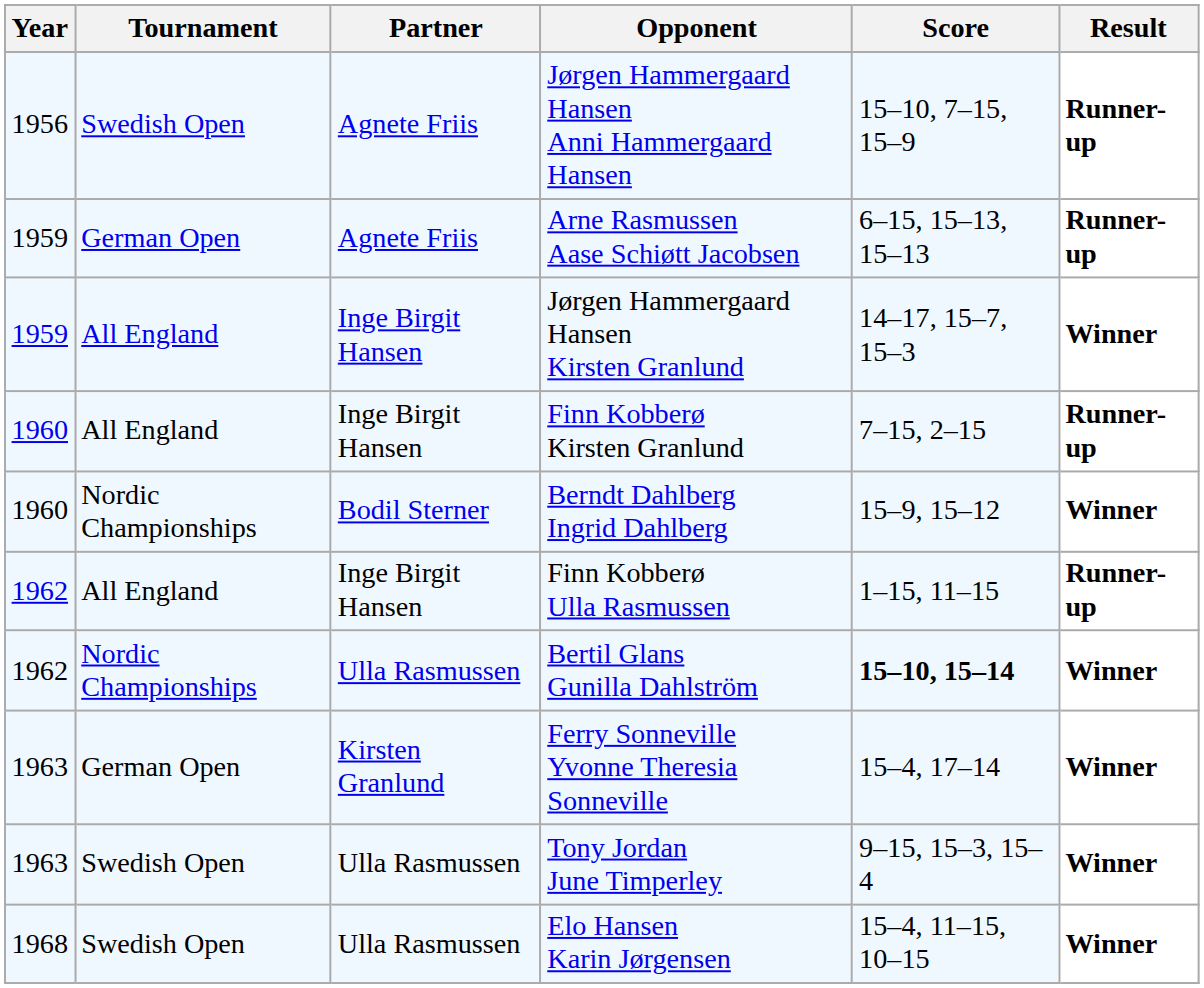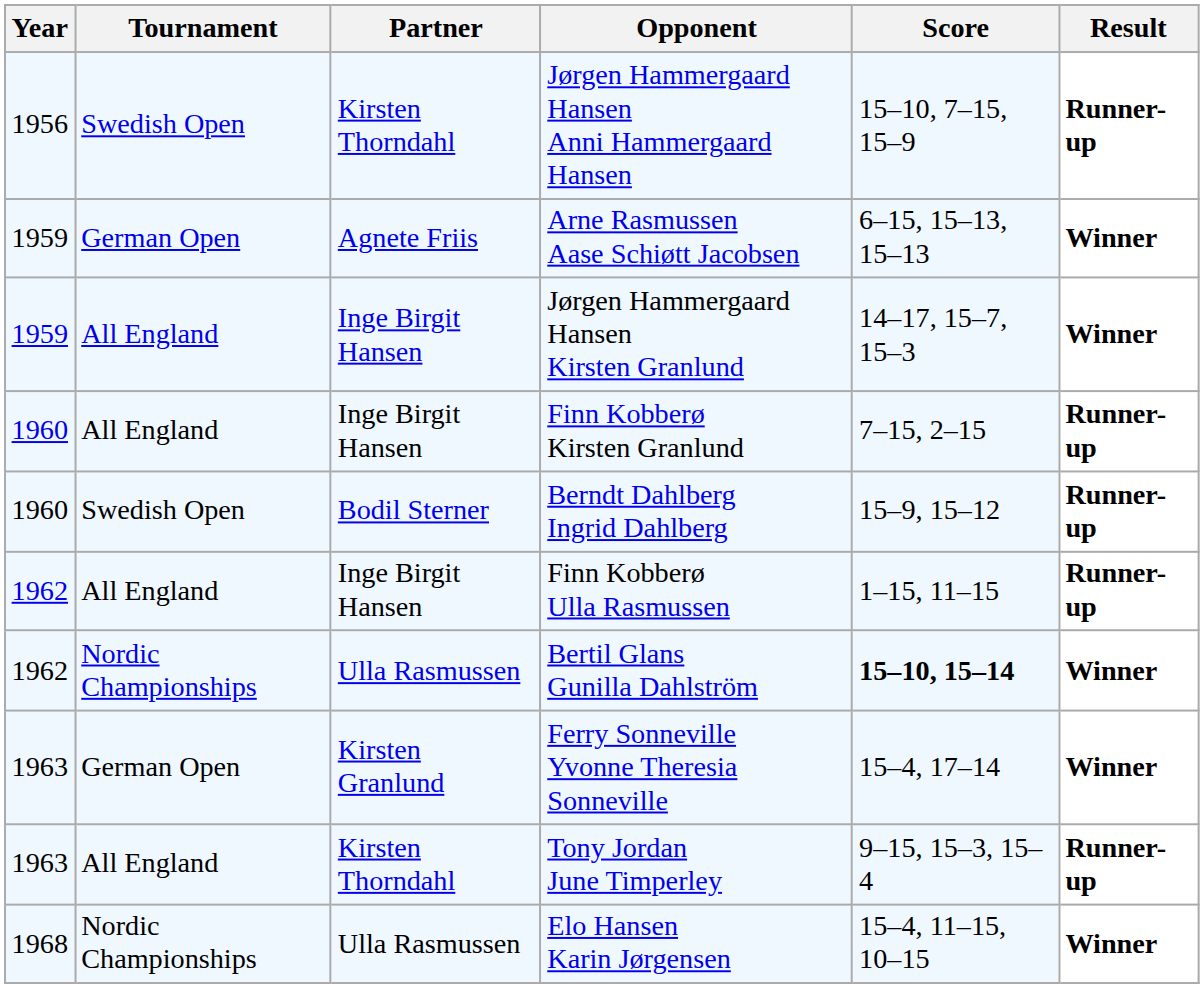 <table class="sortable wikitable" style="font-size: 90%;">
 <tr>
 <th>Year</th>
 <th>Tournament</th>
 <th>Partner</th>
 <th>Opponent</th>
 <th>Score</th>
 <th>Result</th>
 </tr>
 <tr style="background:#f0f8ff;">
 <td align="center">1956</td>
 <td align="left"><a href='#'>Swedish Open</a></td>
-<td align="left"> <a href='#'>Agnete Friis</a></td>
+<td align="left"> <a href='#'>Kirsten Thorndahl</a></td>
 <td align="left"> <a href='#'>Jørgen Hammergaard Hansen</a><br> <a href='#'>Anni Hammergaard Hansen</a></td>
 <td align="left">15–10, 7–15, 15–9</td>
 <td style="text-align:left; background: white"> <strong>Runner-up</strong></td>
 </tr>
 <tr style="background:#f0f8ff;">
 <td align="center">1959</td>
 <td align="left"><a href='#'>German Open</a></td>
 <td align="left"> <a href='#'>Agnete Friis</a></td>
 <td align="left"> <a href='#'>Arne Rasmussen</a><br> <a href='#'>Aase Schiøtt Jacobsen</a></td>
 <td align="left">6–15, 15–13, 15–13</td>
-<td style="text-align:left; background: white"> <strong>Runner-up</strong></td>
+<td style="text-align:left; background: white"> <strong>Winner</strong></td>
 </tr>
 <tr style="background:#f0f8ff;">
 <td align="center"><a href='#'>1959</a></td>
 <td align="left"><a href='#'>All England</a></td>
 <td align="left"> <a href='#'>Inge Birgit Hansen</a></td>
 <td align="left"> Jørgen Hammergaard Hansen<br> <a href='#'>Kirsten Granlund</a></td>
 <td align="left">14–17, 15–7, 15–3</td>
 <td style="text-align:left; background:white"> <strong>Winner</strong></td>
 </tr>
 <tr style="background:#f0f8ff;">
 <td align="center"><a href='#'>1960</a></td>
 <td align="left">All England</td>
 <td align="left"> Inge Birgit Hansen</td>
 <td align="left"> <a href='#'>Finn Kobberø</a><br> Kirsten Granlund</td>
 <td align="left">7–15, 2–15</td>
 <td style="text-align:left; background: white"> <strong>Runner-up</strong></td>
 </tr>
 <tr style="background:#f0f8ff;">
 <td align="center">1960</td>
-<td align="left">Nordic Championships</td>
+<td align="left">Swedish Open</td>
 <td align="left"> <a href='#'>Bodil Sterner</a></td>
 <td align="left"> <a href='#'>Berndt Dahlberg</a><br> <a href='#'>Ingrid Dahlberg</a></td>
 <td align="left">15–9, 15–12</td>
-<td style="text-align:left; background: white"> <strong>Winner</strong></td>
+<td style="text-align:left; background: white"> <strong>Runner-up</strong></td>
 </tr>
 <tr style="background:#f0f8ff;">
 <td align="center"><a href='#'>1962</a></td>
 <td align="left">All England</td>
 <td align="left"> Inge Birgit Hansen</td>
 <td align="left"> Finn Kobberø<br> <a href='#'>Ulla Rasmussen</a></td>
 <td align="left">1–15, 11–15</td>
 <td style="text-align:left; background: white"> <strong>Runner-up</strong></td>
 </tr>
 <tr style="background:#f0f8ff;">
 <td align="center">1962</td>
 <td align="left"><a href='#'>Nordic Championships</a></td>
 <td align="left"> <a href='#'>Ulla Rasmussen</a></td>
 <td align="left"> <a href='#'>Bertil Glans</a><br> <a href='#'>Gunilla Dahlström</a></td>
 <td align="left"><strong>15–10, 15–14</strong></td>
 <td style="text-align:left; background:white"> <strong>Winner</strong></td>
 </tr>
 <tr style="background:#f0f8ff;">
 <td align="center">1963</td>
 <td align="left">German Open</td>
 <td align="left"> <a href='#'>Kirsten Granlund</a></td>
 <td align="left"> <a href='#'>Ferry Sonneville</a><br> <a href='#'>Yvonne Theresia Sonneville</a></td>
 <td align="left">15–4, 17–14</td>
 <td style="text-align:left; background: white"> <strong>Winner</strong></td>
 </tr>
 <tr style="background:#f0f8ff;">
 <td align="center">1963</td>
-<td align="left">Swedish Open</td>
-<td align="left"> Ulla Rasmussen</td>
+<td align="left">All England</td>
+<td align="left"> <a href='#'>Kirsten Thorndahl</a></td>
 <td align="left"> <a href='#'>Tony Jordan</a><br> <a href='#'>June Timperley</a></td>
 <td align="left">9–15, 15–3, 15–4</td>
-<td style="text-align:left; background: white"> <strong>Winner</strong></td>
+<td style="text-align:left; background: white"> <strong>Runner-up</strong></td>
 </tr>
 <tr style="background:#f0f8ff;">
 <td align="center">1968</td>
-<td align="left">Swedish Open</td>
+<td align="left">Nordic Championships</td>
 <td align="left"> Ulla Rasmussen</td>
 <td align="left"> <a href='#'>Elo Hansen</a><br> <a href='#'>Karin Jørgensen</a></td>
 <td align="left">15–4, 11–15, 10–15</td>
 <td style="text-align:left; background:white"> <strong>Winner</strong></td>
 </tr>
 </table>
